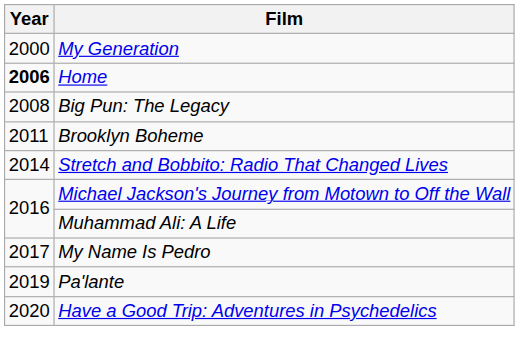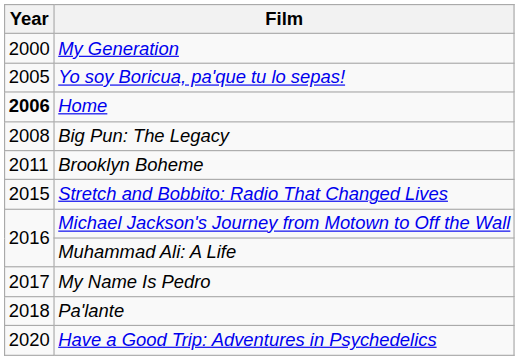 <table class="wikitable plainrowheaders sortable" style="margin-right: 0;">
 <tr>
 <th>Year</th>
 <th>Film</th>
 </tr>
 <tr>
 <td>2000</td>
 <td><em><a href='#'>My Generation</a></em></td>
+</tr>
+<tr>
+<td>2005</td>
+<td><em><a href='#'>Yo soy Boricua, pa'que tu lo sepas!</a></em></td>
 </tr>
 <tr>
 <td><strong>2006</strong></td>
 <td><em><a href='#'>Home</a></em></td>
 </tr>
 <tr>
 <td>2008</td>
 <td><em>Big Pun: The Legacy</em></td>
 </tr>
 <tr>
 <td>2011</td>
 <td><em>Brooklyn Boheme</em></td>
 </tr>
 <tr>
-<td>2014</td>
+<td>2015</td>
 <td><em><a href='#'>Stretch and Bobbito: Radio That Changed Lives</a></em></td>
 </tr>
 <tr>
 <td rowspan=2>2016</td>
 <td><em><a href='#'>Michael Jackson's Journey from Motown to Off the Wall</a></em></td>
 </tr>
 <tr>
 <td><em>Muhammad Ali: A Life</em></td>
 </tr>
 <tr>
 <td>2017</td>
 <td><em>My Name Is Pedro</em></td>
 </tr>
 <tr>
-<td>2019</td>
+<td>2018</td>
 <td><em>Pa'lante</em></td>
 </tr>
 <tr>
 <td>2020</td>
 <td><em><a href='#'>Have a Good Trip: Adventures in Psychedelics</a></em></td>
 </tr>
 </table>
